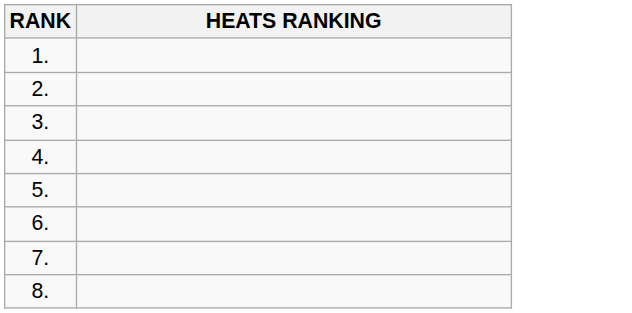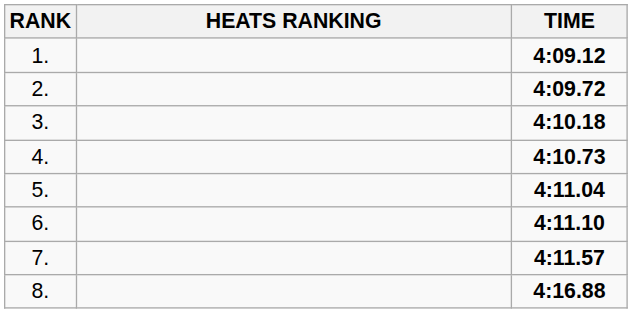 <table class="wikitable">
 <tr>
 <th>RANK</th>
 <th style="width: 20em">HEATS RANKING</th>
+<th style="width: 5em">TIME</th>
 </tr>
 <tr>
 <td align="center">1.</td>
 <td></td>
+<td align="center"><strong>4:09.12</strong></td>
 </tr>
 <tr>
 <td align="center">2.</td>
 <td></td>
+<td align="center"><strong>4:09.72</strong></td>
 </tr>
 <tr>
 <td align="center">3.</td>
 <td></td>
+<td align="center"><strong>4:10.18</strong></td>
 </tr>
 <tr>
 <td align="center">4.</td>
 <td></td>
+<td align="center"><strong>4:10.73</strong></td>
 </tr>
 <tr>
 <td align="center">5.</td>
 <td></td>
+<td align="center"><strong>4:11.04</strong></td>
 </tr>
 <tr>
 <td align="center">6.</td>
 <td></td>
+<td align="center"><strong>4:11.10</strong></td>
 </tr>
 <tr>
 <td align="center">7.</td>
 <td></td>
+<td align="center"><strong>4:11.57</strong></td>
 </tr>
 <tr>
 <td align="center">8.</td>
 <td></td>
+<td align="center"><strong>4:16.88</strong></td>
 </tr>
 </table>
